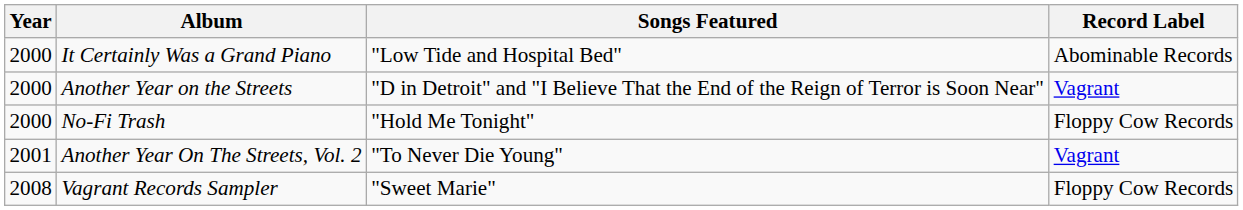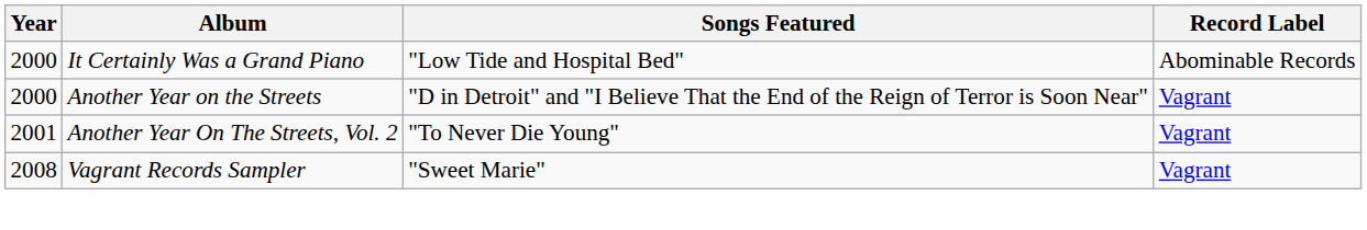 <table class="wikitable" border="1">
 <tr>
 <th>Year</th>
 <th>Album</th>
 <th>Songs Featured</th>
 <th>Record Label</th>
 </tr>
 <tr>
 <td>2000</td>
 <td><em>It Certainly Was a Grand Piano</em></td>
 <td>"Low Tide and Hospital Bed"</td>
 <td>Abominable Records</td>
 </tr>
 <tr>
 <td>2000</td>
 <td><em>Another Year on the Streets</em></td>
 <td>"D in Detroit" and "I Believe That the End of the Reign of Terror is Soon Near"</td>
 <td><a href='#'>Vagrant</a></td>
 </tr>
 <tr>
-<td>2000</td>
-<td><em>No-Fi Trash</em></td>
-<td>"Hold Me Tonight"</td>
-<td>Floppy Cow Records</td>
-</tr>
-<tr>
 <td>2001</td>
 <td><em>Another Year On The Streets, Vol. 2</em></td>
 <td>"To Never Die Young"</td>
 <td><a href='#'>Vagrant</a></td>
 </tr>
 <tr>
 <td>2008</td>
 <td><em>Vagrant Records Sampler</em></td>
 <td>"Sweet Marie"</td>
-<td>Floppy Cow Records</td>
+<td><a href='#'>Vagrant</a></td>
 </tr>
 </table>
